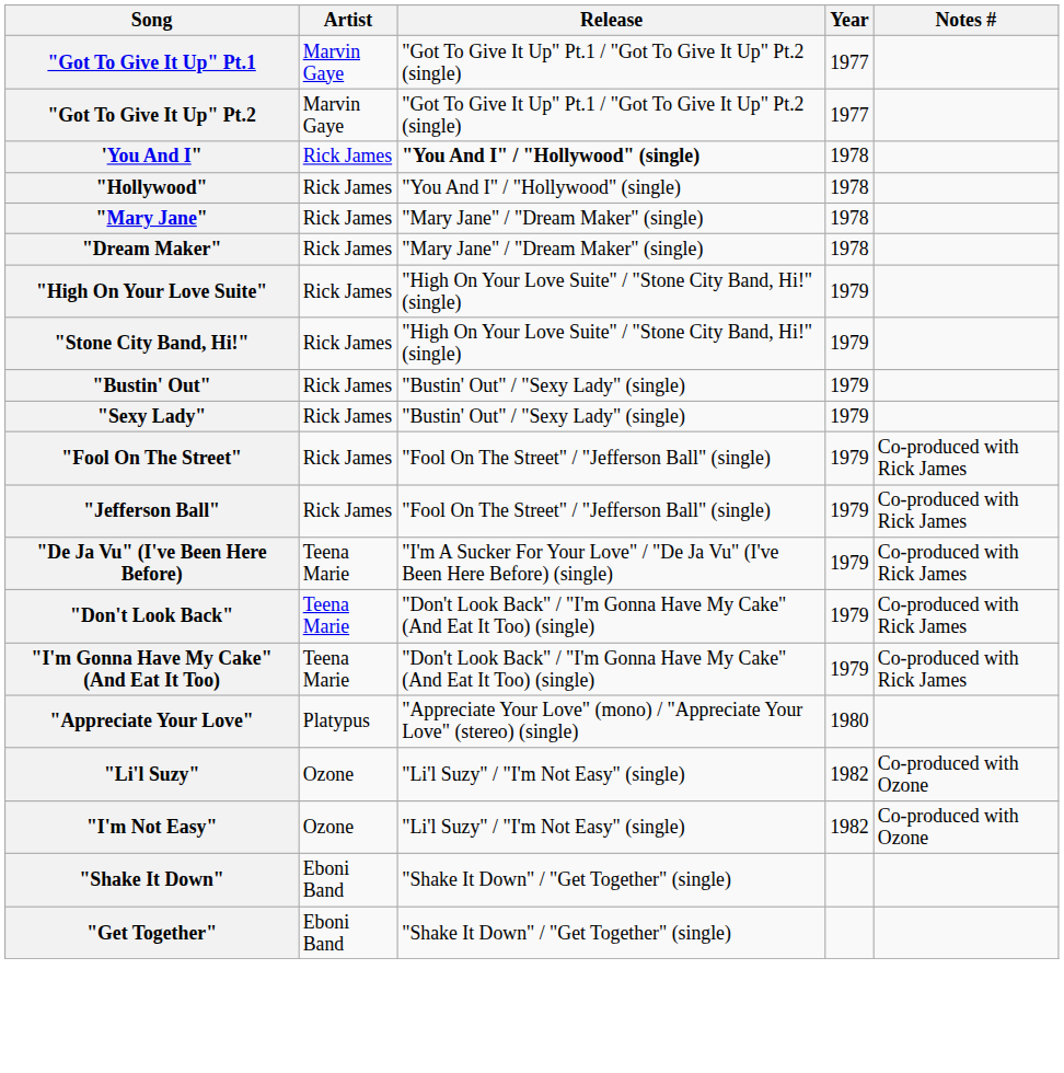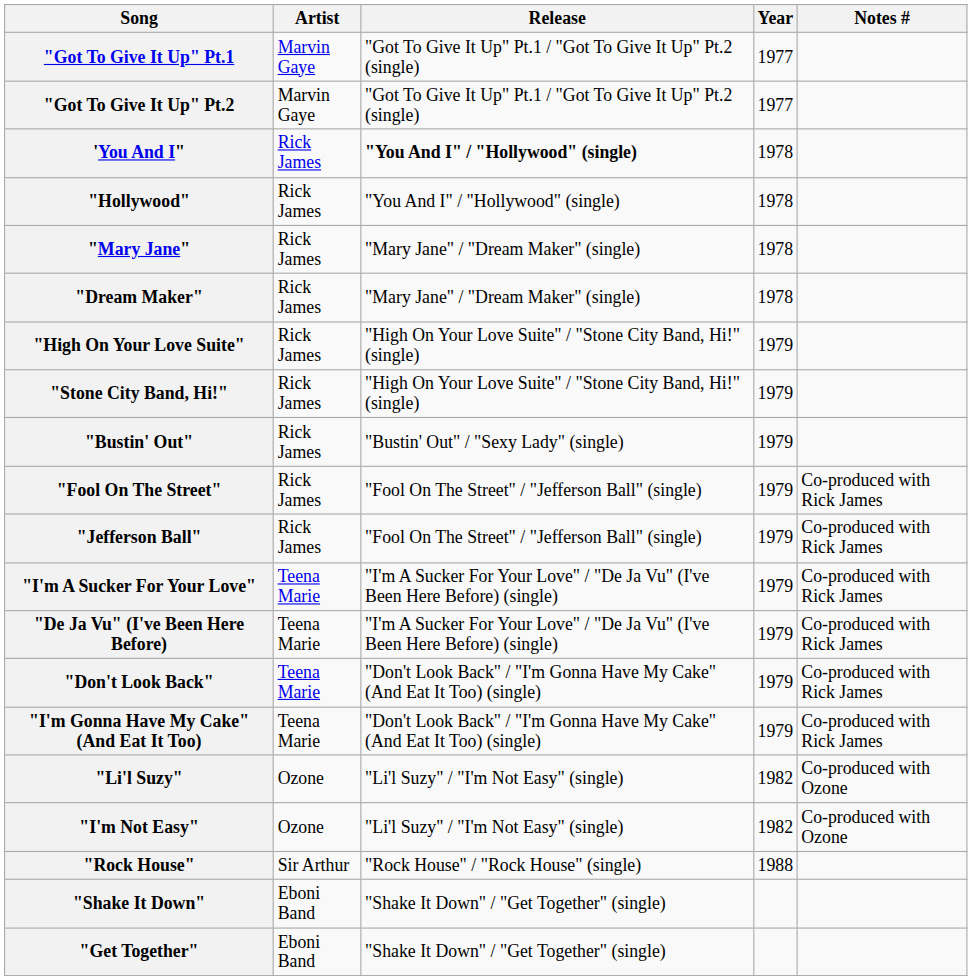 <table class="wikitable plainrowheaders sortable">
 <tr>
 <th scope="col">Song</th>
 <th scope="col">Artist</th>
 <th scope="col">Release</th>
 <th scope="col">Year</th>
 <th scope="col" class="unsortable">Notes #</th>
 </tr>
 <tr>
 <th scope="row"><a href='#'>"Got To Give It Up" Pt.1</a></th>
 <td><a href='#'>Marvin Gaye</a></td>
 <td>"Got To Give It Up" Pt.1 / "Got To Give It Up" Pt.2 (single)</td>
 <td>1977</td>
 <td></td>
 </tr>
 <tr>
 <th scope="row">"Got To Give It Up" Pt.2</th>
 <td>Marvin Gaye</td>
 <td>"Got To Give It Up" Pt.1 / "Got To Give It Up" Pt.2 (single)</td>
 <td>1977</td>
 <td></td>
 </tr>
 <tr>
 <th scope="row">'<a href='#'>You And I</a>"</th>
 <td><a href='#'>Rick James</a></td>
 <td><strong>"You And I" / "Hollywood" (single)</strong></td>
 <td>1978</td>
 <td></td>
 </tr>
 <tr>
 <th scope="row">"Hollywood"</th>
 <td>Rick James</td>
 <td>"You And I" / "Hollywood" (single)</td>
 <td>1978</td>
 <td></td>
 </tr>
 <tr>
 <th scope="row">"<a href='#'>Mary Jane</a>"</th>
 <td>Rick James</td>
 <td>"Mary Jane" / "Dream Maker" (single)</td>
 <td>1978</td>
 <td></td>
 </tr>
 <tr>
 <th scope="row">"Dream Maker"</th>
 <td>Rick James</td>
 <td>"Mary Jane" / "Dream Maker" (single)</td>
 <td>1978</td>
 <td></td>
 </tr>
 <tr>
 <th scope="row">"High On Your Love Suite"</th>
 <td>Rick James</td>
 <td>"High On Your Love Suite" / "Stone City Band, Hi!" (single)</td>
 <td>1979</td>
 <td></td>
 </tr>
 <tr>
 <th scope="row">"Stone City Band, Hi!"</th>
 <td>Rick James</td>
 <td>"High On Your Love Suite" / "Stone City Band, Hi!" (single)</td>
 <td>1979</td>
 <td></td>
 </tr>
 <tr>
 <th scope="row">"Bustin' Out"</th>
 <td>Rick James</td>
 <td>"Bustin' Out" / "Sexy Lady" (single)</td>
 <td>1979</td>
 <td></td>
 </tr>
 <tr>
-<th scope="row">"Sexy Lady"</th>
-<td>Rick James</td>
-<td>"Bustin' Out" / "Sexy Lady" (single)</td>
-<td>1979</td>
-<td></td>
-</tr>
-<tr>
 <th scope="row">"Fool On The Street"</th>
 <td>Rick James</td>
 <td>"Fool On The Street" / "Jefferson Ball" (single)</td>
 <td>1979</td>
 <td>Co-produced with Rick James</td>
 </tr>
 <tr>
 <th scope="row">"Jefferson Ball"</th>
 <td>Rick James</td>
 <td>"Fool On The Street" / "Jefferson Ball" (single)</td>
+<td>1979</td>
+<td>Co-produced with Rick James</td>
+</tr>
+<tr>
+<th scope="row">"I'm A Sucker For Your Love"</th>
+<td><a href='#'>Teena Marie</a></td>
+<td>"I'm A Sucker For Your Love" / "De Ja Vu" (I've Been Here Before) (single)</td>
 <td>1979</td>
 <td>Co-produced with Rick James</td>
 </tr>
 <tr>
 <th scope="row">"De Ja Vu" (I've Been Here Before)</th>
 <td>Teena Marie</td>
 <td>"I'm A Sucker For Your Love" / "De Ja Vu" (I've Been Here Before) (single)</td>
 <td>1979</td>
 <td>Co-produced with Rick James</td>
 </tr>
 <tr>
 <th scope="row">"Don't Look Back"</th>
 <td><a href='#'>Teena Marie</a></td>
 <td>"Don't Look Back" / "I'm Gonna Have My Cake" (And Eat It Too) (single)</td>
 <td>1979</td>
 <td>Co-produced with Rick James</td>
 </tr>
 <tr>
 <th scope="row">"I'm Gonna Have My Cake" (And Eat It Too)</th>
 <td>Teena Marie</td>
 <td>"Don't Look Back" / "I'm Gonna Have My Cake" (And Eat It Too) (single)</td>
 <td>1979</td>
 <td>Co-produced with Rick James</td>
 </tr>
 <tr>
-<th scope="row">"Appreciate Your Love"</th>
-<td>Platypus</td>
-<td>"Appreciate Your Love" (mono) / "Appreciate Your Love" (stereo) (single)</td>
-<td>1980</td>
-<td></td>
-</tr>
-<tr>
 <th scope="row">"Li'l Suzy"</th>
 <td>Ozone</td>
 <td>"Li'l Suzy" / "I'm Not Easy" (single)</td>
 <td>1982</td>
 <td>Co-produced with Ozone</td>
 </tr>
 <tr>
 <th scope="row">"I'm Not Easy"</th>
 <td>Ozone</td>
 <td>"Li'l Suzy" / "I'm Not Easy" (single)</td>
 <td>1982</td>
 <td>Co-produced with Ozone</td>
+</tr>
+<tr>
+<th scope="row">"Rock House"</th>
+<td>Sir Arthur</td>
+<td>"Rock House" / "Rock House" (single)</td>
+<td>1988</td>
+<td></td>
 </tr>
 <tr>
 <th scope="row">"Shake It Down"</th>
 <td>Eboni Band</td>
 <td>"Shake It Down" / "Get Together" (single)</td>
 <td></td>
 <td></td>
 </tr>
 <tr>
 <th scope="row">"Get Together"</th>
 <td>Eboni Band</td>
 <td>"Shake It Down" / "Get Together" (single)</td>
 <td></td>
 <td></td>
 </tr>
 <tr>
 </tr>
 </table>
